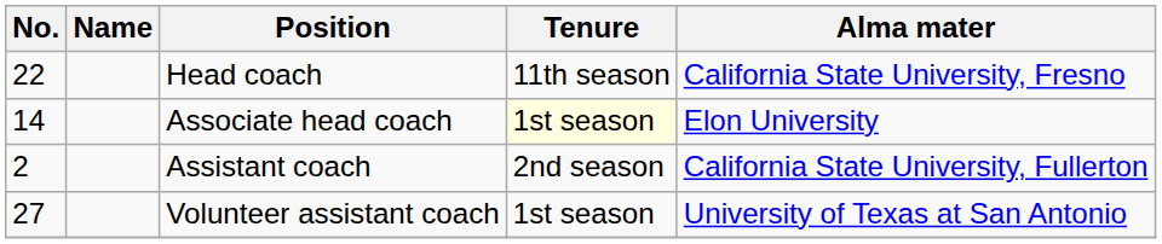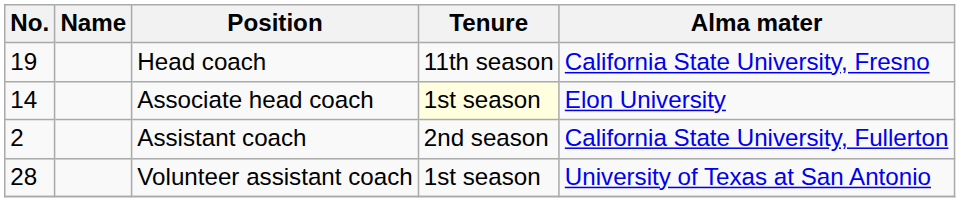 <table class="wikitable sortable">
 <tr>
 <th>No.</th>
 <th>Name</th>
 <th>Position</th>
 <th>Tenure</th>
 <th>Alma mater</th>
 </tr>
 <tr>
-<td>22</td>
+<td>19</td>
 <td></td>
 <td>Head coach</td>
 <td>11th season</td>
 <td><a href='#'>California State University, Fresno</a></td>
 </tr>
 <tr>
 <td>14</td>
 <td></td>
 <td>Associate head coach</td>
 <td style="background: lightyellow;">1st season</td>
 <td><a href='#'>Elon University</a></td>
 </tr>
 <tr>
 <td>2</td>
 <td></td>
 <td>Assistant coach</td>
 <td>2nd season</td>
 <td><a href='#'>California State University, Fullerton</a></td>
 </tr>
 <tr>
-<td>27</td>
+<td>28</td>
 <td></td>
 <td>Volunteer assistant coach</td>
 <td>1st season</td>
 <td><a href='#'>University of Texas at San Antonio</a></td>
 </tr>
 <tr>
 </tr>
 </table>
